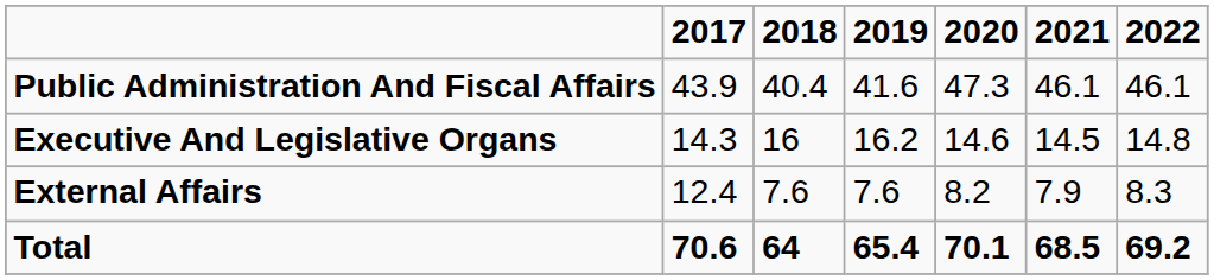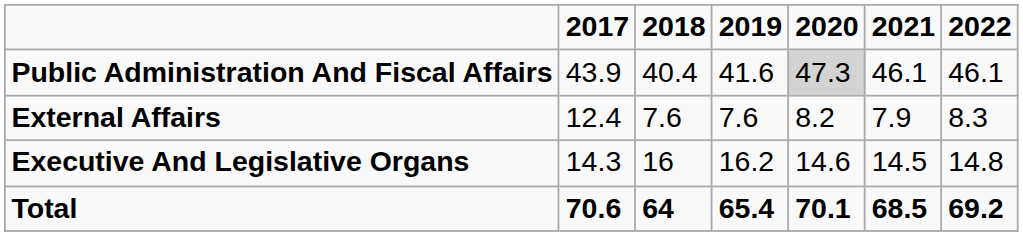 <table class="wikitable">
 <tr>
 <td></td>
 <td><strong>2017</strong></td>
 <td><strong>2018</strong></td>
 <td><strong>2019</strong></td>
 <td><strong>2020</strong></td>
 <td><strong>2021</strong></td>
 <td><strong>2022</strong></td>
 </tr>
 <tr>
 <td><strong>Public Administration And Fiscal Affairs</strong></td>
 <td>43.9</td>
 <td>40.4</td>
 <td>41.6</td>
-<td>47.3</td>
+<td style="background: lightgrey;">47.3</td>
 <td>46.1</td>
 <td>46.1</td>
+</tr>
+<tr>
+<td><strong>External Affairs</strong></td>
+<td>12.4</td>
+<td>7.6</td>
+<td>7.6</td>
+<td>8.2</td>
+<td>7.9</td>
+<td>8.3</td>
 </tr>
 <tr>
 <td><strong>Executive And Legislative Organs</strong></td>
 <td>14.3</td>
 <td>16</td>
 <td>16.2</td>
 <td>14.6</td>
 <td>14.5</td>
 <td>14.8</td>
 </tr>
 <tr>
-<td><strong>External Affairs</strong></td>
-<td>12.4</td>
-<td>7.6</td>
-<td>7.6</td>
-<td>8.2</td>
-<td>7.9</td>
-<td>8.3</td>
-</tr>
-<tr>
 <td><strong>Total</strong></td>
 <td><strong>70.6</strong></td>
 <td><strong>64</strong></td>
 <td><strong>65.4</strong></td>
 <td><strong>70.1</strong></td>
 <td><strong>68.5</strong></td>
 <td><strong>69.2</strong></td>
 </tr>
 </table>
